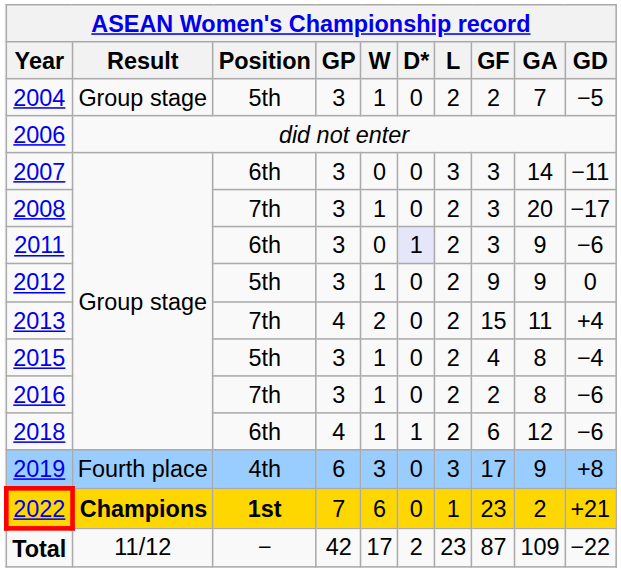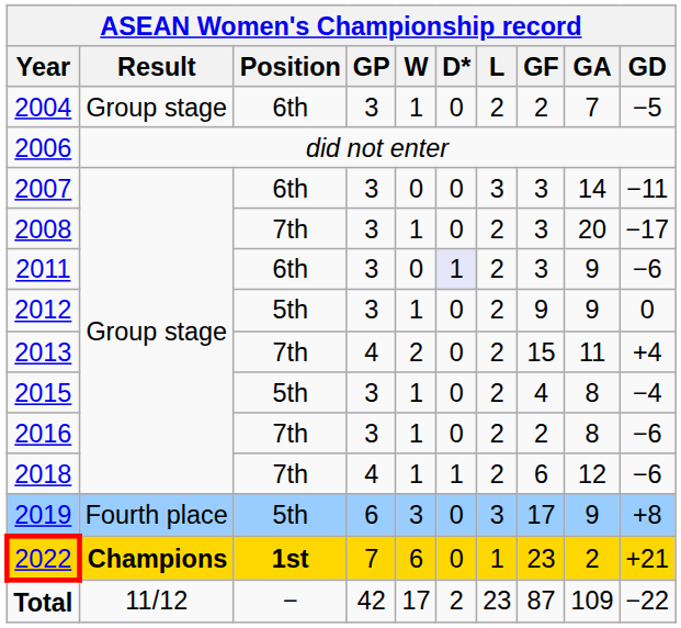 <table class="wikitable" style="text-align: center; font-size:95%;">
 <tr>
 <th colspan="10"><a href='#'>ASEAN Women's Championship record</a></th>
 </tr>
 <tr>
 <th>Year</th>
 <th>Result</th>
 <th>Position</th>
 <th>GP</th>
 <th>W</th>
 <th>D*</th>
 <th>L</th>
 <th>GF</th>
 <th>GA</th>
 <th>GD</th>
 </tr>
 <tr>
 <td> <a href='#'>2004</a></td>
 <td>Group stage</td>
-<td>5th</td>
+<td>6th</td>
 <td>3</td>
 <td>1</td>
 <td>0</td>
 <td>2</td>
 <td>2</td>
 <td>7</td>
 <td>−5</td>
 </tr>
 <tr>
 <td> <a href='#'>2006</a></td>
 <td colspan=9><em>did not enter</em></td>
 </tr>
 <tr>
 <td> <a href='#'>2007</a></td>
 <td rowspan=8>Group stage</td>
 <td>6th</td>
 <td>3</td>
 <td>0</td>
 <td>0</td>
 <td>3</td>
 <td>3</td>
 <td>14</td>
 <td>−11</td>
 </tr>
 <tr>
 <td> <a href='#'>2008</a></td>
 <td>7th</td>
 <td>3</td>
 <td>1</td>
 <td>0</td>
 <td>2</td>
 <td>3</td>
 <td>20</td>
 <td>−17</td>
 </tr>
 <tr>
 <td> <a href='#'>2011</a></td>
 <td>6th</td>
 <td>3</td>
 <td>0</td>
 <td style="background: lavender;">1</td>
 <td>2</td>
 <td>3</td>
 <td>9</td>
 <td>−6</td>
 </tr>
 <tr>
 <td> <a href='#'>2012</a></td>
 <td>5th</td>
 <td>3</td>
 <td>1</td>
 <td>0</td>
 <td>2</td>
 <td>9</td>
 <td>9</td>
 <td>0</td>
 </tr>
 <tr>
 <td> <a href='#'>2013</a></td>
 <td>7th</td>
 <td>4</td>
 <td>2</td>
 <td>0</td>
 <td>2</td>
 <td>15</td>
 <td>11</td>
 <td>+4</td>
 </tr>
 <tr>
 <td> <a href='#'>2015</a></td>
 <td>5th</td>
 <td>3</td>
 <td>1</td>
 <td>0</td>
 <td>2</td>
 <td>4</td>
 <td>8</td>
 <td>−4</td>
 </tr>
 <tr>
 <td> <a href='#'>2016</a></td>
 <td>7th</td>
 <td>3</td>
 <td>1</td>
 <td>0</td>
 <td>2</td>
 <td>2</td>
 <td>8</td>
 <td>−6</td>
 </tr>
 <tr>
 <td> <a href='#'>2018</a></td>
-<td>6th</td>
+<td>7th</td>
 <td>4</td>
 <td>1</td>
 <td>1</td>
 <td>2</td>
 <td>6</td>
 <td>12</td>
 <td>−6</td>
 </tr>
 <tr style="background:#9acdff;">
 <td> <a href='#'>2019</a></td>
 <td>Fourth place</td>
-<td>4th</td>
+<td>5th</td>
 <td>6</td>
 <td>3</td>
 <td>0</td>
 <td>3</td>
 <td>17</td>
 <td>9</td>
 <td>+8</td>
 </tr>
 <tr style="background:gold;">
 <td style="border: 3px solid red"> <a href='#'>2022</a></td>
 <td><strong>Champions</strong></td>
 <td><strong>1st</strong></td>
 <td>7</td>
 <td>6</td>
 <td>0</td>
 <td>1</td>
 <td>23</td>
 <td>2</td>
 <td>+21</td>
 </tr>
 <tr>
 <td><strong>Total</strong></td>
 <td>11/12</td>
 <td>−</td>
 <td>42</td>
 <td>17</td>
 <td>2</td>
 <td>23</td>
 <td>87</td>
 <td>109</td>
 <td>−22</td>
 </tr>
 </table>
